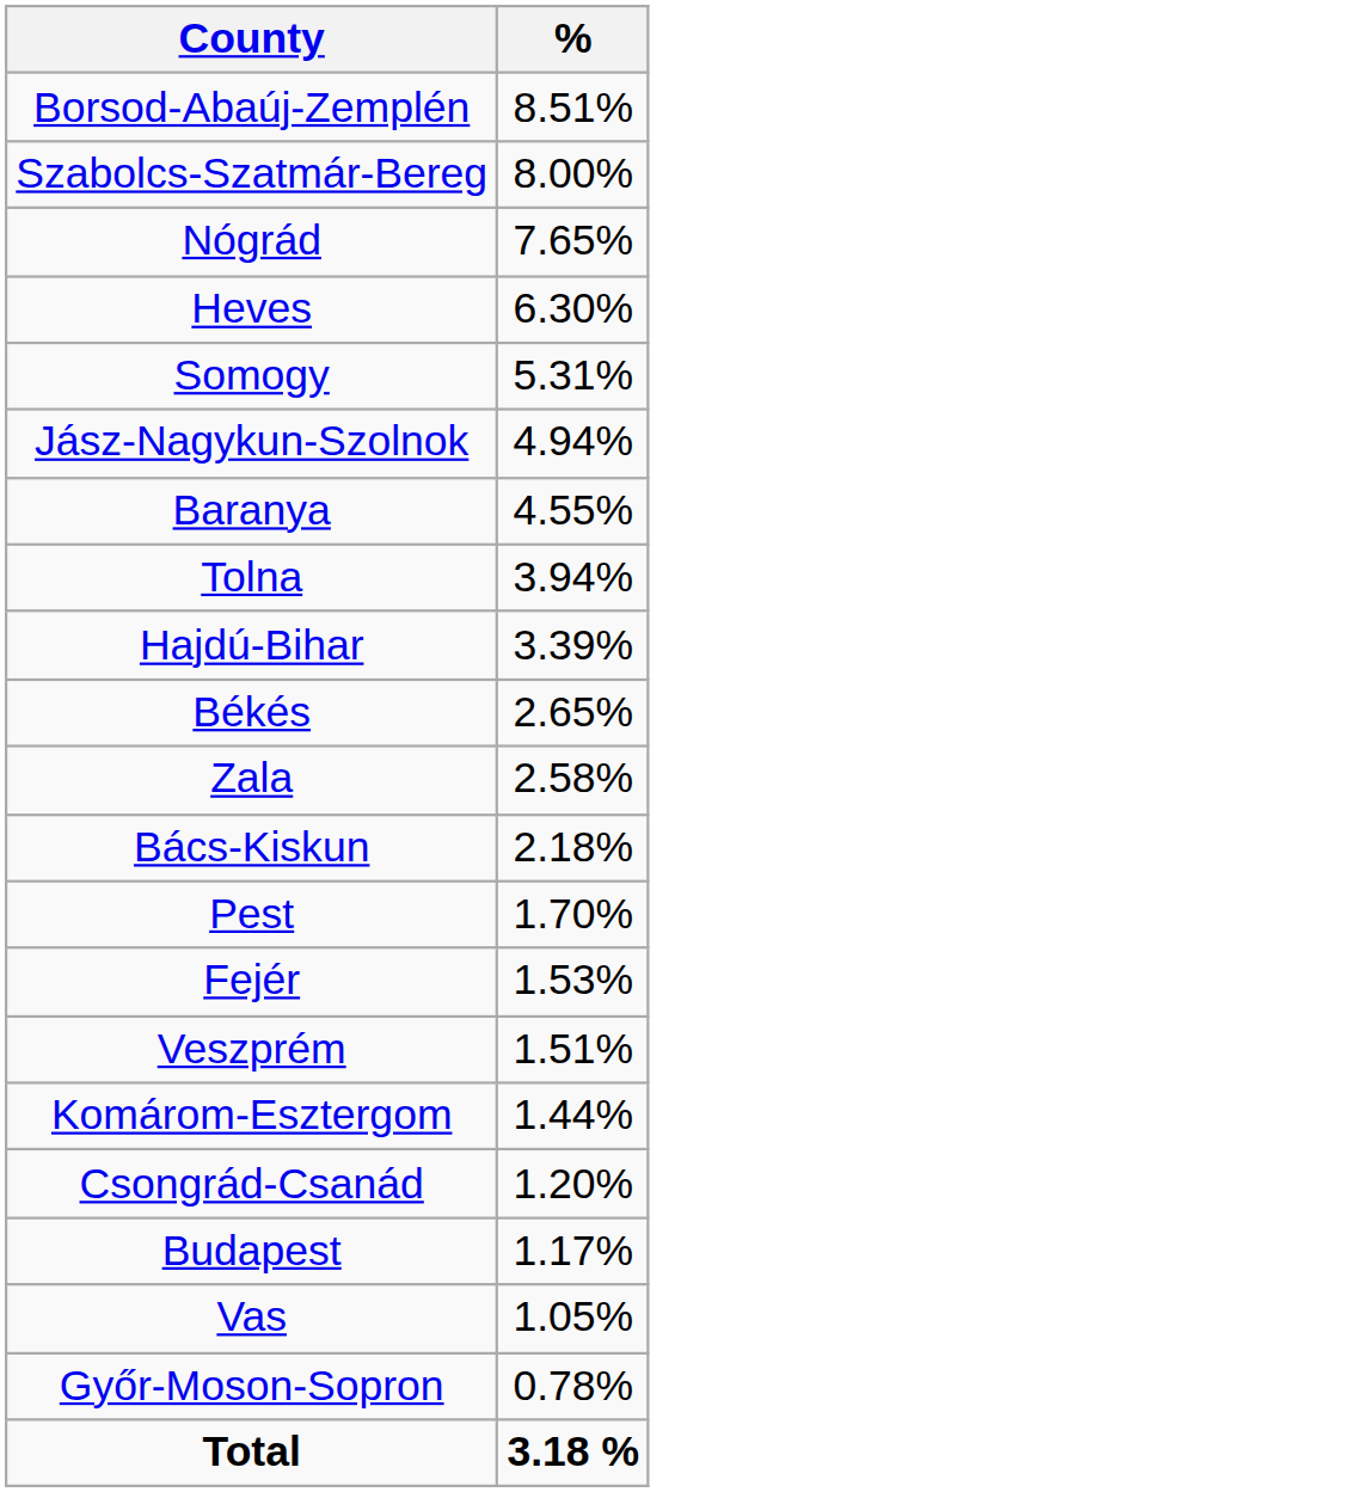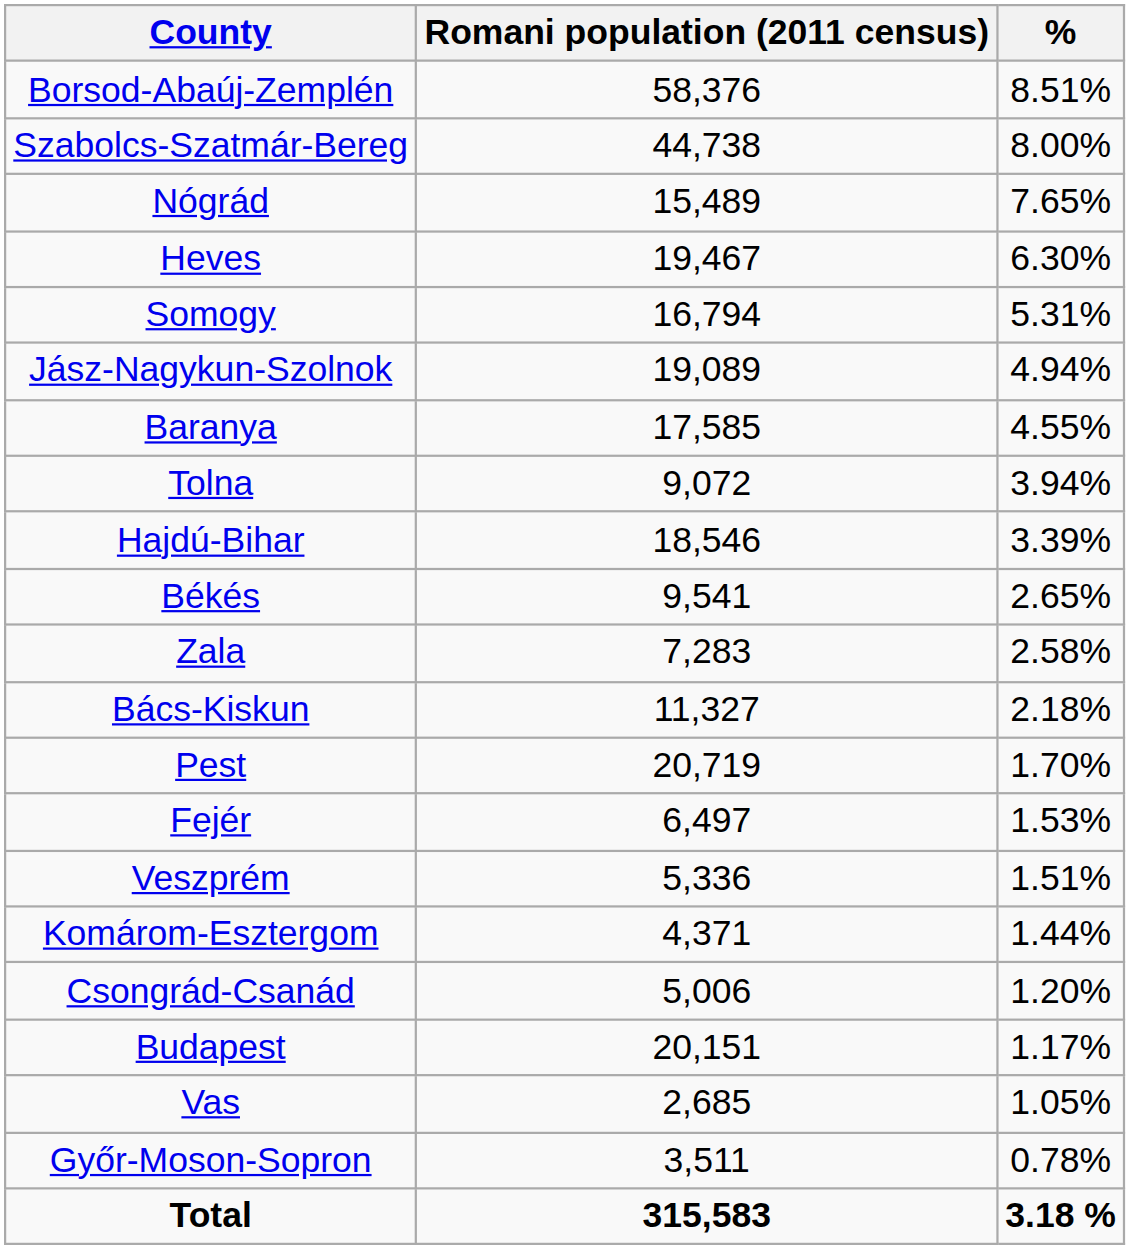 <table class="wikitable sortable" style="text-align: center;">
 <tr>
 <th><a href='#'>County</a></th>
+<th>Romani population (2011 census)</th>
 <th>%</th>
 </tr>
 <tr>
 <td><a href='#'>Borsod-Abaúj-Zemplén</a></td>
+<td>58,376</td>
 <td>8.51%</td>
 </tr>
 <tr>
 <td><a href='#'>Szabolcs-Szatmár-Bereg</a></td>
+<td>44,738</td>
 <td>8.00%</td>
 </tr>
 <tr>
 <td><a href='#'>Nógrád</a></td>
+<td>15,489</td>
 <td>7.65%</td>
 </tr>
 <tr>
 <td><a href='#'>Heves</a></td>
+<td>19,467</td>
 <td>6.30%</td>
 </tr>
 <tr>
 <td><a href='#'>Somogy</a></td>
+<td>16,794</td>
 <td>5.31%</td>
 </tr>
 <tr>
 <td><a href='#'>Jász-Nagykun-Szolnok</a></td>
+<td>19,089</td>
 <td>4.94%</td>
 </tr>
 <tr>
 <td><a href='#'>Baranya</a></td>
+<td>17,585</td>
 <td>4.55%</td>
 </tr>
 <tr>
 <td><a href='#'>Tolna</a></td>
+<td>9,072</td>
 <td>3.94%</td>
 </tr>
 <tr>
 <td><a href='#'>Hajdú-Bihar</a></td>
+<td>18,546</td>
 <td>3.39%</td>
 </tr>
 <tr>
 <td><a href='#'>Békés</a></td>
+<td>9,541</td>
 <td>2.65%</td>
 </tr>
 <tr>
 <td><a href='#'>Zala</a></td>
+<td>7,283</td>
 <td>2.58%</td>
 </tr>
 <tr>
 <td><a href='#'>Bács-Kiskun</a></td>
+<td>11,327</td>
 <td>2.18%</td>
 </tr>
 <tr>
 <td><a href='#'>Pest</a></td>
+<td>20,719</td>
 <td>1.70%</td>
 </tr>
 <tr>
 <td><a href='#'>Fejér</a></td>
+<td>6,497</td>
 <td>1.53%</td>
 </tr>
 <tr>
 <td><a href='#'>Veszprém</a></td>
+<td>5,336</td>
 <td>1.51%</td>
 </tr>
 <tr>
 <td><a href='#'>Komárom-Esztergom</a></td>
+<td>4,371</td>
 <td>1.44%</td>
 </tr>
 <tr>
 <td><a href='#'>Csongrád-Csanád</a></td>
+<td>5,006</td>
 <td>1.20%</td>
 </tr>
 <tr>
 <td><a href='#'>Budapest</a></td>
+<td>20,151</td>
 <td>1.17%</td>
 </tr>
 <tr>
 <td><a href='#'>Vas</a></td>
+<td>2,685</td>
 <td>1.05%</td>
 </tr>
 <tr>
 <td><a href='#'>Győr-Moson-Sopron</a></td>
+<td>3,511</td>
 <td>0.78%</td>
 </tr>
 <tr>
 <td><strong>Total</strong></td>
+<td><strong>315,583</strong></td>
 <td><strong>3.18 %</strong></td>
 </tr>
 </table>
